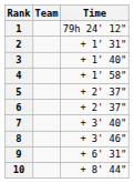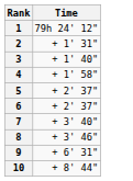 <table class="wikitable">
 <tr>
 <th scope="col">Rank</th>
-<th scope="col">Team</th>
 <th scope="col">Time</th>
 </tr>
 <tr>
 <th scope="row">1</th>
-<td> </td>
 <td align="right">79h 24' 12"</td>
 </tr>
 <tr>
 <th scope="row">2</th>
-<td> </td>
 <td align="right">+ 1' 31"</td>
 </tr>
 <tr>
 <th scope="row">3</th>
-<td> </td>
 <td align="right">+ 1' 40"</td>
 </tr>
 <tr>
 <th scope="row">4</th>
-<td> </td>
 <td align="right">+ 1' 58"</td>
 </tr>
 <tr>
 <th scope="row">5</th>
-<td> </td>
 <td align="right">+ 2' 37"</td>
 </tr>
 <tr>
 <th scope="row">6</th>
-<td> </td>
 <td align="right">+ 2' 37"</td>
 </tr>
 <tr>
 <th scope="row">7</th>
-<td> </td>
 <td align="right">+ 3' 40"</td>
 </tr>
 <tr>
 <th scope="row">8</th>
-<td> </td>
 <td align="right">+ 3' 46"</td>
 </tr>
 <tr>
 <th scope="row">9</th>
-<td> </td>
 <td align="right">+ 6' 31"</td>
 </tr>
 <tr>
 <th scope="row">10</th>
-<td> </td>
 <td align="right">+ 8' 44"</td>
 </tr>
 </table>
